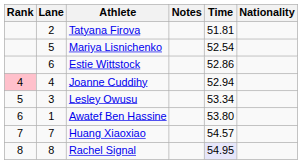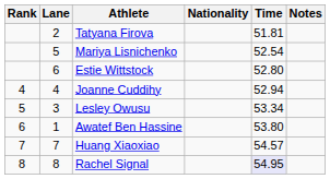 <table class="wikitable sortable" style="text-align:center">
 <tr>
 <th>Rank</th>
 <th>Lane</th>
 <th>Athlete</th>
+<th>Nationality</th>
+<th>Time</th>
 <th>Notes</th>
-<th>Time</th>
-<th>Nationality</th>
 </tr>
 <tr>
 <td></td>
 <td>2</td>
 <td align=left><a href='#'>Tatyana Firova</a></td>
+<td align=left></td>
+<td>51.81</td>
 <td></td>
-<td>51.81</td>
-<td align=left></td>
 </tr>
 <tr>
 <td></td>
 <td>5</td>
 <td align=left><a href='#'>Mariya Lisnichenko</a></td>
+<td align=left></td>
+<td>52.54</td>
 <td></td>
-<td>52.54</td>
-<td align=left></td>
 </tr>
 <tr>
 <td></td>
 <td>6</td>
 <td align=left><a href='#'>Estie Wittstock</a></td>
+<td align=left></td>
+<td>52.80</td>
 <td></td>
-<td>52.86</td>
-<td align=left></td>
 </tr>
 <tr>
-<td style="background: pink;">4</td>
+<td>4</td>
 <td>4</td>
 <td align=left><a href='#'>Joanne Cuddihy</a></td>
+<td align=left></td>
+<td>52.94</td>
 <td></td>
-<td>52.94</td>
-<td align=left></td>
 </tr>
 <tr>
 <td>5</td>
 <td>3</td>
 <td align=left><a href='#'>Lesley Owusu</a></td>
+<td align=left></td>
+<td>53.34</td>
 <td></td>
-<td>53.34</td>
-<td align=left></td>
 </tr>
 <tr>
 <td>6</td>
 <td>1</td>
 <td align=left><a href='#'>Awatef Ben Hassine</a></td>
+<td align=left></td>
+<td>53.80</td>
 <td></td>
-<td>53.80</td>
-<td align=left></td>
 </tr>
 <tr>
 <td>7</td>
 <td>7</td>
 <td align=left><a href='#'>Huang Xiaoxiao</a></td>
+<td align=left></td>
+<td>54.57</td>
 <td></td>
-<td>54.57</td>
-<td align=left></td>
 </tr>
 <tr>
 <td>8</td>
 <td>8</td>
 <td align=left><a href='#'>Rachel Signal</a></td>
+<td align=left></td>
+<td style="background: lavender;">54.95</td>
 <td></td>
-<td style="background: lavender;">54.95</td>
-<td align=left></td>
 </tr>
 </table>
